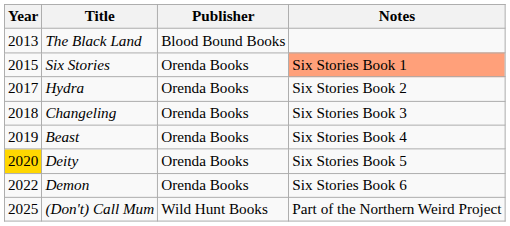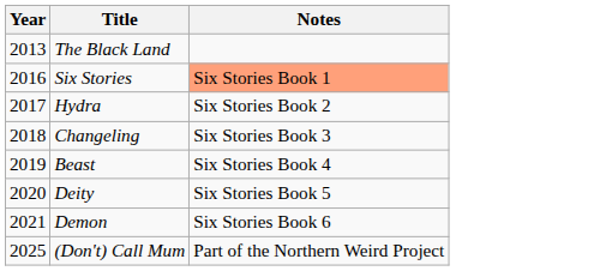 <table class="wikitable sortable">
 <tr>
 <th>Year</th>
 <th>Title</th>
-<th>Publisher</th>
 <th>Notes</th>
 </tr>
 <tr>
 <td>2013</td>
 <td><em>The Black Land</em></td>
-<td>Blood Bound Books</td>
 <td></td>
 </tr>
 <tr>
-<td>2015</td>
+<td>2016</td>
 <td><em>Six Stories</em></td>
-<td>Orenda Books</td>
 <td style="background: lightsalmon;">Six Stories Book 1</td>
 </tr>
 <tr>
 <td>2017</td>
 <td><em>Hydra</em></td>
-<td>Orenda Books</td>
 <td>Six Stories Book 2</td>
 </tr>
 <tr>
 <td>2018</td>
 <td><em>Changeling</em></td>
-<td>Orenda Books</td>
 <td>Six Stories Book 3</td>
 </tr>
 <tr>
 <td>2019</td>
 <td><em>Beast</em></td>
-<td>Orenda Books</td>
 <td>Six Stories Book 4</td>
 </tr>
 <tr>
-<td style="background: gold;">2020</td>
+<td>2020</td>
 <td><em>Deity</em></td>
-<td>Orenda Books</td>
 <td>Six Stories Book 5</td>
 </tr>
 <tr>
-<td>2022</td>
+<td>2021</td>
 <td><em>Demon</em></td>
-<td>Orenda Books</td>
 <td>Six Stories Book 6</td>
 </tr>
 <tr>
 <td>2025</td>
 <td><em>(Don't) Call Mum</em></td>
-<td>Wild Hunt Books</td>
 <td>Part of the Northern Weird Project</td>
 </tr>
 </table>
